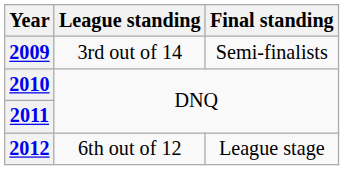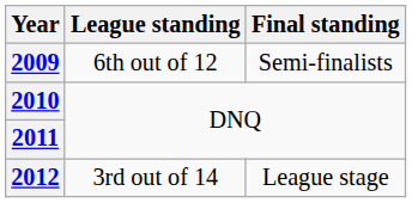 <table class="wikitable" style="text-align:center">
 <tr>
 <th>Year</th>
 <th>League standing</th>
 <th>Final standing</th>
 </tr>
 <tr>
 <th><strong><a href='#'>2009</a></strong></th>
-<td>3rd out of 14</td>
+<td>6th out of 12</td>
 <td>Semi-finalists</td>
 </tr>
 <tr>
 <th><strong><a href='#'>2010</a></strong></th>
 <td colspan="2" rowspan="2">DNQ</td>
 </tr>
 <tr>
 <th><strong><a href='#'>2011</a></strong></th>
 </tr>
 <tr>
 <th><strong><a href='#'>2012</a></strong></th>
-<td>6th out of 12</td>
+<td>3rd out of 14</td>
 <td>League stage</td>
 </tr>
 </table>
